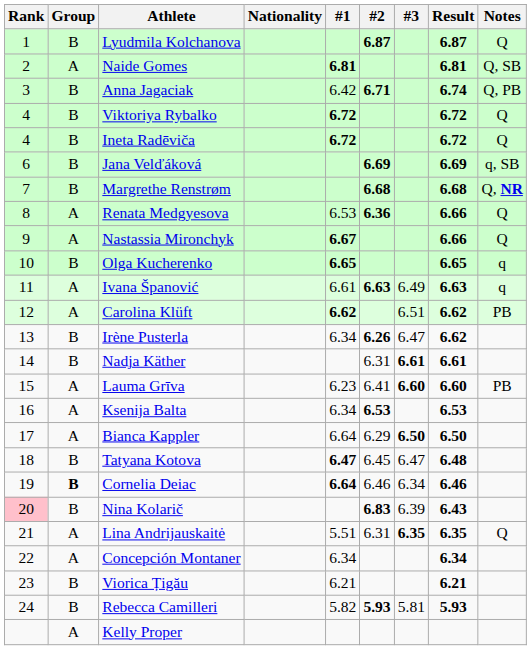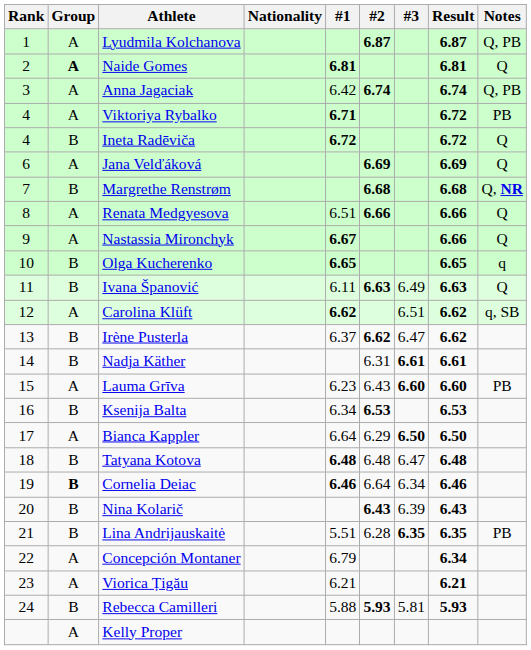 <table class="wikitable sortable" style="text-align:center">
 <tr>
 <th>Rank</th>
 <th>Group</th>
 <th>Athlete</th>
 <th>Nationality</th>
 <th>#1</th>
 <th>#2</th>
 <th>#3</th>
 <th>Result</th>
 <th>Notes</th>
 </tr>
 <tr bgcolor=ccffcc>
 <td>1</td>
-<td>B</td>
+<td>A</td>
 <td align="left"><a href='#'>Lyudmila Kolchanova</a></td>
 <td align=left></td>
 <td></td>
 <td><strong>6.87</strong></td>
 <td></td>
 <td><strong>6.87</strong></td>
-<td>Q</td>
+<td>Q, PB</td>
 </tr>
 <tr bgcolor=ccffcc>
 <td>2</td>
-<td>A</td>
+<td><strong>A</strong></td>
 <td align="left"><a href='#'>Naide Gomes</a></td>
 <td align=left></td>
 <td><strong>6.81</strong></td>
 <td></td>
 <td></td>
 <td><strong>6.81</strong></td>
-<td>Q, SB</td>
+<td>Q</td>
 </tr>
 <tr bgcolor=ccffcc>
 <td>3</td>
-<td>B</td>
+<td>A</td>
 <td align="left"><a href='#'>Anna Jagaciak</a></td>
 <td align=left></td>
 <td>6.42</td>
-<td><strong>6.71</strong></td>
+<td><strong>6.74</strong></td>
 <td></td>
 <td><strong>6.74</strong></td>
 <td>Q, PB</td>
 </tr>
 <tr bgcolor=ccffcc>
 <td>4</td>
-<td>B</td>
+<td>A</td>
 <td align="left"><a href='#'>Viktoriya Rybalko</a></td>
 <td align=left></td>
-<td><strong>6.72</strong></td>
+<td><strong>6.71</strong></td>
 <td></td>
 <td></td>
 <td><strong>6.72</strong></td>
-<td>Q</td>
+<td>PB</td>
 </tr>
 <tr bgcolor=ccffcc>
 <td>4</td>
 <td>B</td>
 <td align="left"><a href='#'>Ineta Radēviča</a></td>
 <td align=left></td>
 <td><strong>6.72</strong></td>
 <td></td>
 <td></td>
 <td><strong>6.72</strong></td>
 <td>Q</td>
 </tr>
 <tr bgcolor=ccffcc>
 <td>6</td>
-<td>B</td>
+<td>A</td>
 <td align="left"><a href='#'>Jana Velďáková</a></td>
 <td align=left></td>
 <td></td>
 <td><strong>6.69</strong></td>
 <td></td>
 <td><strong>6.69</strong></td>
-<td>q, SB</td>
+<td>Q</td>
 </tr>
 <tr bgcolor=ccffcc>
 <td>7</td>
 <td>B</td>
 <td align="left"><a href='#'>Margrethe Renstrøm</a></td>
 <td align=left></td>
 <td></td>
 <td><strong>6.68</strong></td>
 <td></td>
 <td><strong>6.68</strong></td>
 <td>Q, <strong><a href='#'>NR</a></strong></td>
 </tr>
 <tr bgcolor=ccffcc>
 <td>8</td>
 <td>A</td>
 <td align="left"><a href='#'>Renata Medgyesova</a></td>
 <td align=left></td>
-<td>6.53</td>
-<td><strong>6.36</strong></td>
+<td>6.51</td>
+<td><strong>6.66</strong></td>
 <td></td>
 <td><strong>6.66</strong></td>
 <td>Q</td>
 </tr>
 <tr bgcolor=ccffcc>
 <td>9</td>
 <td>A</td>
 <td align="left"><a href='#'>Nastassia Mironchyk</a></td>
 <td align=left></td>
 <td><strong>6.67</strong></td>
 <td></td>
 <td></td>
 <td><strong>6.66</strong></td>
 <td>Q</td>
 </tr>
 <tr bgcolor=ccffcc>
 <td>10</td>
 <td>B</td>
 <td align="left"><a href='#'>Olga Kucherenko</a></td>
 <td align=left></td>
 <td><strong>6.65</strong></td>
 <td></td>
 <td></td>
 <td><strong>6.65</strong></td>
 <td>q</td>
 </tr>
 <tr bgcolor=ddffdd>
 <td>11</td>
-<td>A</td>
+<td>B</td>
 <td align="left"><a href='#'>Ivana Španović</a></td>
 <td align=left></td>
-<td>6.61</td>
+<td>6.11</td>
 <td><strong>6.63</strong></td>
 <td>6.49</td>
 <td><strong>6.63</strong></td>
-<td>q</td>
+<td>Q</td>
 </tr>
 <tr bgcolor=ddffdd>
 <td>12</td>
 <td>A</td>
 <td align="left"><a href='#'>Carolina Klüft</a></td>
 <td align=left></td>
 <td><strong>6.62</strong></td>
 <td></td>
 <td>6.51</td>
 <td><strong>6.62</strong></td>
-<td>PB</td>
+<td>q, SB</td>
 </tr>
 <tr>
 <td>13</td>
 <td>B</td>
 <td align="left"><a href='#'>Irène Pusterla</a></td>
 <td align=left></td>
-<td>6.34</td>
-<td><strong>6.26</strong></td>
+<td>6.37</td>
+<td><strong>6.62</strong></td>
 <td>6.47</td>
 <td><strong>6.62</strong></td>
 <td></td>
 </tr>
 <tr>
 <td>14</td>
 <td>B</td>
 <td align="left"><a href='#'>Nadja Käther</a></td>
 <td align=left></td>
 <td></td>
 <td>6.31</td>
 <td><strong>6.61</strong></td>
 <td><strong>6.61</strong></td>
 <td></td>
 </tr>
 <tr>
 <td>15</td>
 <td>A</td>
 <td align="left"><a href='#'>Lauma Grīva</a></td>
 <td align=left></td>
 <td>6.23</td>
-<td>6.41</td>
+<td>6.43</td>
 <td><strong>6.60</strong></td>
 <td><strong>6.60</strong></td>
 <td>PB</td>
 </tr>
 <tr>
 <td>16</td>
-<td>A</td>
+<td>B</td>
 <td align="left"><a href='#'>Ksenija Balta</a></td>
 <td align=left></td>
 <td>6.34</td>
 <td><strong>6.53</strong></td>
 <td></td>
 <td><strong>6.53</strong></td>
 <td></td>
 </tr>
 <tr>
 <td>17</td>
 <td>A</td>
 <td align="left"><a href='#'>Bianca Kappler</a></td>
 <td align=left></td>
 <td>6.64</td>
 <td>6.29</td>
 <td><strong>6.50</strong></td>
 <td><strong>6.50</strong></td>
 <td></td>
 </tr>
 <tr>
 <td>18</td>
 <td>B</td>
 <td align="left"><a href='#'>Tatyana Kotova</a></td>
 <td align=left></td>
-<td><strong>6.47</strong></td>
-<td>6.45</td>
+<td><strong>6.48</strong></td>
+<td>6.48</td>
 <td>6.47</td>
 <td><strong>6.48</strong></td>
 <td></td>
 </tr>
 <tr>
 <td>19</td>
 <td><strong>B</strong></td>
 <td align="left"><a href='#'>Cornelia Deiac</a></td>
 <td align=left></td>
-<td><strong>6.64</strong></td>
-<td>6.46</td>
+<td><strong>6.46</strong></td>
+<td>6.64</td>
 <td>6.34</td>
 <td><strong>6.46</strong></td>
 <td></td>
 </tr>
 <tr>
-<td style="background: pink;">20</td>
+<td>20</td>
 <td>B</td>
 <td align="left"><a href='#'>Nina Kolarič</a></td>
 <td align=left></td>
 <td></td>
-<td><strong>6.83</strong></td>
+<td><strong>6.43</strong></td>
 <td>6.39</td>
 <td><strong>6.43</strong></td>
 <td></td>
 </tr>
 <tr>
 <td>21</td>
-<td>A</td>
+<td>B</td>
 <td align="left"><a href='#'>Lina Andrijauskaitė</a></td>
 <td align=left></td>
 <td>5.51</td>
-<td>6.31</td>
+<td>6.28</td>
 <td><strong>6.35</strong></td>
 <td><strong>6.35</strong></td>
-<td>Q</td>
+<td>PB</td>
 </tr>
 <tr>
 <td>22</td>
 <td>A</td>
 <td align="left"><a href='#'>Concepción Montaner</a></td>
 <td align=left></td>
-<td>6.34</td>
+<td>6.79</td>
 <td></td>
 <td></td>
 <td><strong>6.34</strong></td>
 <td></td>
 </tr>
 <tr>
 <td>23</td>
-<td>B</td>
+<td>A</td>
 <td align="left"><a href='#'>Viorica Țigău</a></td>
 <td align=left></td>
 <td>6.21</td>
 <td></td>
 <td></td>
 <td><strong>6.21</strong></td>
 <td></td>
 </tr>
 <tr>
 <td>24</td>
 <td>B</td>
 <td align="left"><a href='#'>Rebecca Camilleri</a></td>
 <td align=left></td>
-<td>5.82</td>
+<td>5.88</td>
 <td><strong>5.93</strong></td>
 <td>5.81</td>
 <td><strong>5.93</strong></td>
 <td></td>
 </tr>
 <tr>
 <td></td>
 <td>A</td>
 <td align="left"><a href='#'>Kelly Proper</a></td>
 <td align=left></td>
 <td></td>
 <td></td>
 <td></td>
 <td><strong></strong></td>
 <td></td>
 </tr>
 </table>
